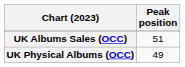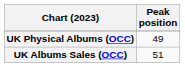 <table class="wikitable sortable plainrowheaders" style="text-align:center">
 <tr>
 <th scope=col>Chart (2023)</th>
 <th scope=col>Peak<br>position</th>
 </tr>
 <tr>
 </tr>
 <tr>
+<th scope=row>UK Physical Albums (<a href='#'>OCC</a>)</th>
+<td>49</td>
+</tr>
+<tr>
 <th scope=row>UK Albums Sales (<a href='#'>OCC</a>)</th>
 <td>51</td>
 </tr>
-<tr>
-<th scope=row>UK Physical Albums (<a href='#'>OCC</a>)</th>
-<td>49</td>
-</tr>
 </table>
